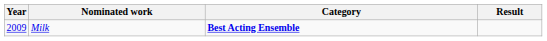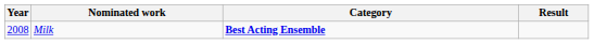 <table class=wikitable>
 <tr>
 <th width=4%>Year</th>
 <th width=33%>Nominated work</th>
 <th width=51%>Category</th>
 <th width=12%>Result</th>
 </tr>
 <tr>
-<td><a href='#'>2009</a></td>
+<td><a href='#'>2008</a></td>
 <td><em><a href='#'>Milk</a></em></td>
 <td><strong><a href='#'>Best Acting Ensemble</a></strong></td>
 <td></td>
 </tr>
 </table>
